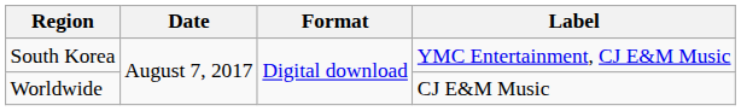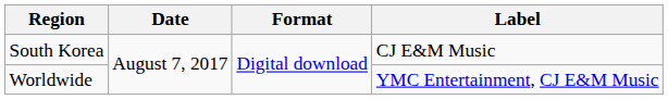 <table class="wikitable">
 <tr>
 <th>Region</th>
 <th>Date</th>
 <th>Format</th>
 <th>Label</th>
 </tr>
 <tr>
 <td>South Korea</td>
 <td rowspan="2">August 7, 2017</td>
 <td rowspan="2"><a href='#'>Digital download</a></td>
-<td><a href='#'>YMC Entertainment</a>, <a href='#'>CJ E&M Music</a></td>
+<td>CJ E&M Music</td>
 </tr>
 <tr>
 <td>Worldwide</td>
-<td>CJ E&M Music</td>
+<td><a href='#'>YMC Entertainment</a>, <a href='#'>CJ E&M Music</a></td>
 </tr>
 </table>
